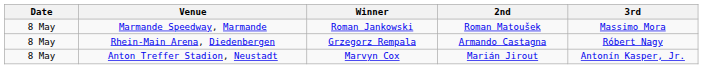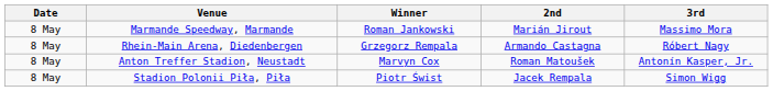 <table class="wikitable" style="text-align:center">
 <tr>
 <th width=100>Date</th>
 <th width=320>Venue</th>
 <th width=180>Winner</th>
 <th width=180>2nd</th>
 <th width=180>3rd</th>
 </tr>
 <tr>
 <td align=center>8 May</td>
 <td> <a href='#'>Marmande Speedway</a>, <a href='#'>Marmande</a></td>
 <td> <a href='#'>Roman Jankowski</a></td>
-<td> <a href='#'>Roman Matoušek</a></td>
+<td> <a href='#'>Marián Jirout</a></td>
 <td> <a href='#'>Massimo Mora</a></td>
 </tr>
 <tr>
 <td align=center>8 May</td>
 <td> <a href='#'>Rhein-Main Arena</a>, <a href='#'>Diedenbergen</a></td>
 <td> <a href='#'>Grzegorz Rempala</a></td>
 <td> <a href='#'>Armando Castagna</a></td>
 <td> <a href='#'>Róbert Nagy</a></td>
 </tr>
 <tr>
 <td align=center>8 May</td>
 <td> <a href='#'>Anton Treffer Stadion</a>, <a href='#'>Neustadt</a></td>
 <td> <a href='#'>Marvyn Cox</a></td>
-<td> <a href='#'>Marián Jirout</a></td>
+<td> <a href='#'>Roman Matoušek</a></td>
 <td> <a href='#'>Antonín Kasper, Jr.</a></td>
 </tr>
+<tr>
+<td align=center>8 May</td>
+<td> <a href='#'>Stadion Polonii Piła</a>, <a href='#'>Piła</a></td>
+<td> <a href='#'>Piotr Świst</a></td>
+<td> <a href='#'>Jacek Rempala</a></td>
+<td> <a href='#'>Simon Wigg</a></td>
+</tr>
 </table>
